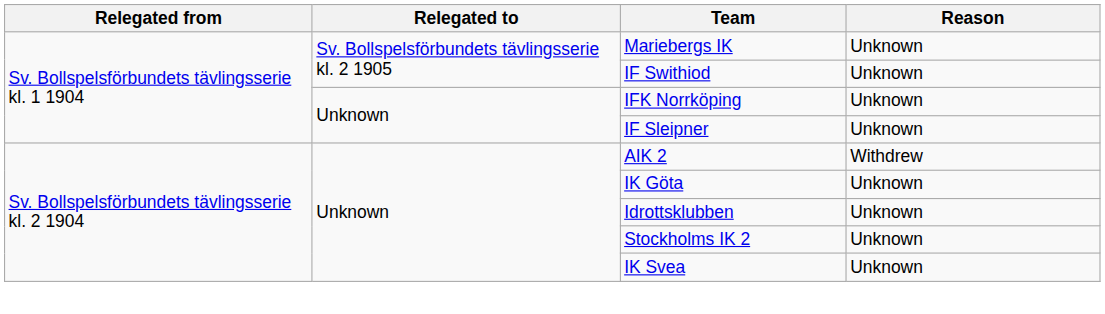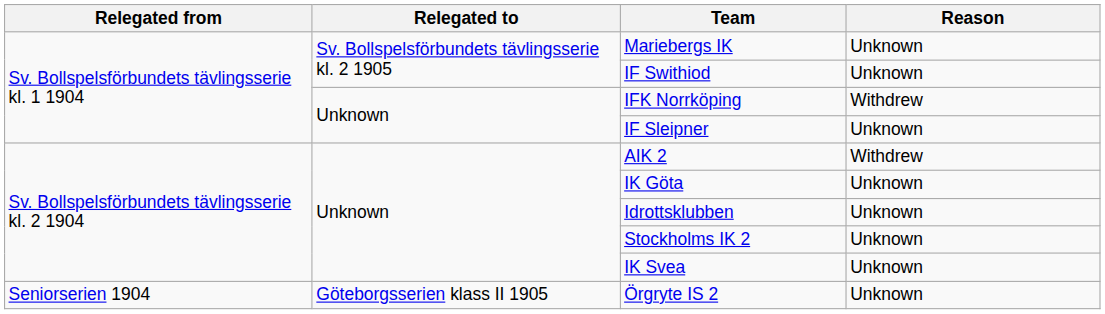 <table class="wikitable" style="text-align: left;">
 <tr>
 <th style="width: 275px;">Relegated from</th>
 <th style="width: 275px;">Relegated to</th>
 <th style="width: 200px;">Team</th>
 <th style="width: 225px;">Reason</th>
 </tr>
 <tr>
 <td rowspan=4><a href='#'>Sv. Bollspelsförbundets tävlingsserie</a> kl. 1 1904</td>
 <td rowspan=2><a href='#'>Sv. Bollspelsförbundets tävlingsserie</a> kl. 2 1905</td>
 <td><a href='#'>Mariebergs IK</a></td>
 <td>Unknown</td>
 </tr>
 <tr>
 <td><a href='#'>IF Swithiod</a></td>
 <td>Unknown</td>
 </tr>
 <tr>
 <td rowspan=2>Unknown</td>
 <td><a href='#'>IFK Norrköping</a></td>
-<td>Unknown</td>
+<td>Withdrew</td>
 </tr>
 <tr>
 <td><a href='#'>IF Sleipner</a></td>
 <td>Unknown</td>
 </tr>
 <tr>
 <td rowspan=5><a href='#'>Sv. Bollspelsförbundets tävlingsserie</a> kl. 2 1904</td>
 <td rowspan=5>Unknown</td>
 <td><a href='#'>AIK 2</a></td>
 <td>Withdrew</td>
 </tr>
 <tr>
 <td><a href='#'>IK Göta</a></td>
 <td>Unknown</td>
 </tr>
 <tr>
 <td><a href='#'>Idrottsklubben</a></td>
 <td>Unknown</td>
 </tr>
 <tr>
 <td><a href='#'>Stockholms IK 2</a></td>
 <td>Unknown</td>
 </tr>
 <tr>
 <td><a href='#'>IK Svea</a></td>
 <td>Unknown</td>
 </tr>
+<tr>
+<td><a href='#'>Seniorserien</a> 1904</td>
+<td><a href='#'>Göteborgsserien</a> klass II 1905</td>
+<td><a href='#'>Örgryte IS 2</a></td>
+<td>Unknown</td>
+</tr>
 </table>
